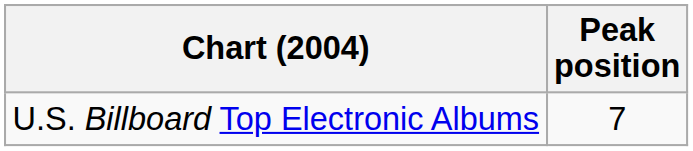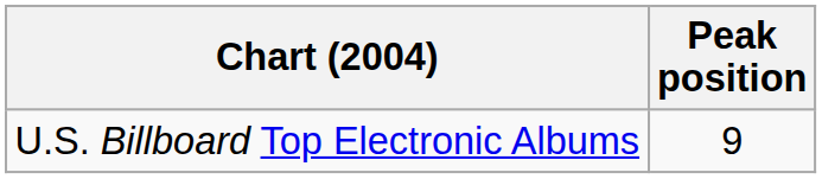 <table class="wikitable">
 <tr>
 <th>Chart (2004)</th>
 <th>Peak<br>position</th>
 </tr>
 <tr>
 <td>U.S. <em>Billboard</em> <a href='#'>Top Electronic Albums</a></td>
-<td style="text-align:center;">7</td>
+<td style="text-align:center;">9</td>
 </tr>
 </table>
